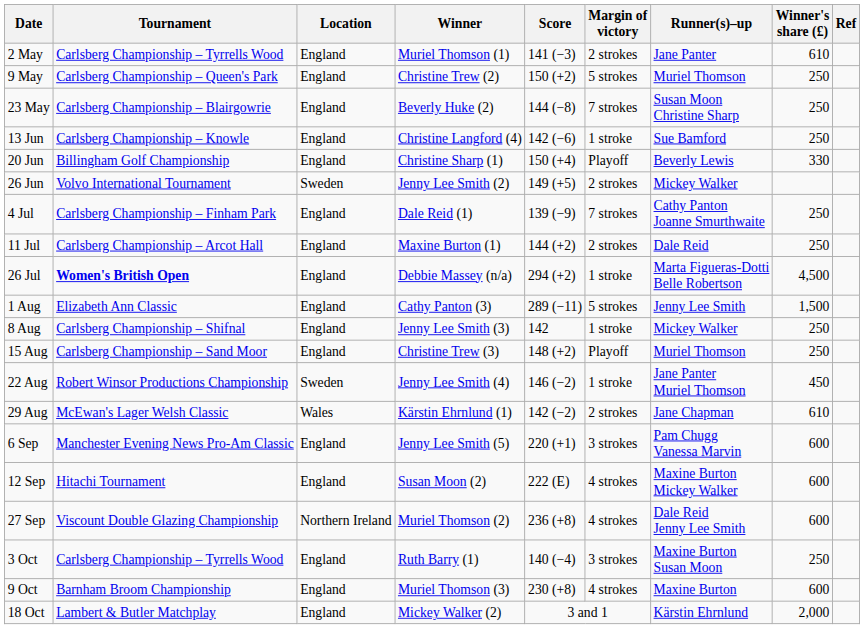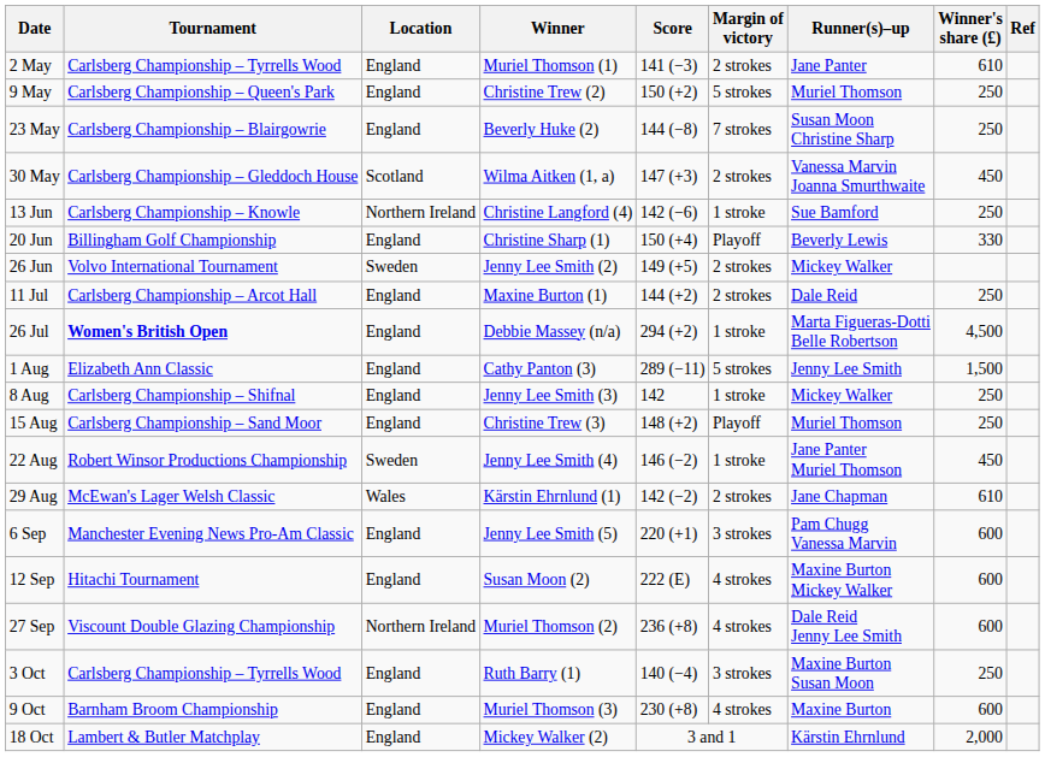 <table class="wikitable sortable" style="font-size:95%">
 <tr>
 <th>Date</th>
 <th>Tournament</th>
 <th>Location</th>
 <th>Winner</th>
 <th>Score</th>
 <th>Margin of<br>victory</th>
 <th class="unsortable">Runner(s)–up</th>
 <th>Winner's<br>share (£)</th>
 <th class="unsortable">Ref</th>
 </tr>
 <tr>
 <td>2 May</td>
 <td><a href='#'>Carlsberg Championship – Tyrrells Wood</a></td>
 <td>England</td>
 <td> <a href='#'>Muriel Thomson</a> (1)</td>
 <td>141 (−3)</td>
 <td>2 strokes</td>
 <td> <a href='#'>Jane Panter</a></td>
 <td align=right>610</td>
 <td></td>
 </tr>
 <tr>
 <td>9 May</td>
 <td><a href='#'>Carlsberg Championship – Queen's Park</a></td>
 <td>England</td>
 <td> <a href='#'>Christine Trew</a> (2)</td>
 <td>150 (+2)</td>
 <td>5 strokes</td>
 <td> <a href='#'>Muriel Thomson</a></td>
 <td align=right>250</td>
 <td></td>
 </tr>
 <tr>
 <td>23 May</td>
 <td><a href='#'>Carlsberg Championship – Blairgowrie</a></td>
 <td>England</td>
 <td> <a href='#'>Beverly Huke</a> (2)</td>
 <td>144 (−8)</td>
 <td>7 strokes</td>
 <td> <a href='#'>Susan Moon</a> <br> <a href='#'>Christine Sharp</a></td>
 <td align=right>250</td>
 <td></td>
 </tr>
 <tr>
+<td>30 May</td>
+<td><a href='#'>Carlsberg Championship – Gleddoch House</a></td>
+<td>Scotland</td>
+<td> <a href='#'>Wilma Aitken</a> (1, a)</td>
+<td>147 (+3)</td>
+<td>2 strokes</td>
+<td> <a href='#'>Vanessa Marvin</a> <br>  <a href='#'>Joanna Smurthwaite</a></td>
+<td align=right>450</td>
+<td></td>
+</tr>
+<tr>
 <td>13 Jun</td>
 <td><a href='#'>Carlsberg Championship – Knowle</a></td>
-<td>England</td>
+<td>Northern Ireland</td>
 <td> <a href='#'>Christine Langford</a> (4)</td>
 <td>142 (−6)</td>
 <td>1 stroke</td>
 <td> <a href='#'>Sue Bamford</a></td>
 <td align=right>250</td>
 <td></td>
 </tr>
 <tr>
 <td>20 Jun</td>
 <td><a href='#'>Billingham Golf Championship</a></td>
 <td>England</td>
 <td> <a href='#'>Christine Sharp</a> (1)</td>
 <td>150 (+4)</td>
 <td>Playoff</td>
 <td> <a href='#'>Beverly Lewis</a></td>
 <td align=right>330</td>
 <td></td>
 </tr>
 <tr>
 <td>26 Jun</td>
 <td><a href='#'>Volvo International Tournament</a></td>
 <td>Sweden</td>
 <td> <a href='#'>Jenny Lee Smith</a> (2)</td>
 <td>149 (+5)</td>
 <td>2 strokes</td>
 <td> <a href='#'>Mickey Walker</a></td>
 <td align=right></td>
-<td></td>
-</tr>
-<tr>
-<td>4 Jul</td>
-<td><a href='#'>Carlsberg Championship – Finham Park</a></td>
-<td>England</td>
-<td> <a href='#'>Dale Reid</a> (1)</td>
-<td>139 (−9)</td>
-<td>7 strokes</td>
-<td> <a href='#'>Cathy Panton</a><br> <a href='#'>Joanne Smurthwaite</a></td>
-<td align=right>250</td>
 <td></td>
 </tr>
 <tr>
 <td>11 Jul</td>
 <td><a href='#'>Carlsberg Championship – Arcot Hall</a></td>
 <td>England</td>
 <td> <a href='#'>Maxine Burton</a> (1)</td>
 <td>144 (+2)</td>
 <td>2 strokes</td>
 <td> <a href='#'>Dale Reid</a></td>
 <td align=right>250</td>
 <td></td>
 </tr>
 <tr>
 <td>26 Jul</td>
 <td><strong><a href='#'>Women's British Open</a></strong></td>
 <td>England</td>
 <td> <a href='#'>Debbie Massey</a> (n/a)</td>
 <td>294 (+2)</td>
 <td>1 stroke</td>
 <td> <a href='#'>Marta Figueras-Dotti</a><br> <a href='#'>Belle Robertson</a></td>
 <td align=right>4,500</td>
 <td></td>
 </tr>
 <tr>
 <td>1 Aug</td>
 <td><a href='#'>Elizabeth Ann Classic</a></td>
 <td>England</td>
 <td> <a href='#'>Cathy Panton</a> (3)</td>
 <td>289 (−11)</td>
 <td>5 strokes</td>
 <td> <a href='#'>Jenny Lee Smith</a></td>
 <td align=right>1,500</td>
 <td></td>
 </tr>
 <tr>
 <td>8 Aug</td>
 <td><a href='#'>Carlsberg Championship – Shifnal</a></td>
 <td>England</td>
 <td> <a href='#'>Jenny Lee Smith</a> (3)</td>
 <td>142</td>
 <td>1 stroke</td>
 <td> <a href='#'>Mickey Walker</a></td>
 <td align=right>250</td>
 <td></td>
 </tr>
 <tr>
 <td>15 Aug</td>
 <td><a href='#'>Carlsberg Championship – Sand Moor</a></td>
 <td>England</td>
 <td> <a href='#'>Christine Trew</a> (3)</td>
 <td>148 (+2)</td>
 <td>Playoff</td>
 <td> <a href='#'>Muriel Thomson</a></td>
 <td align=right>250</td>
 <td></td>
 </tr>
 <tr>
 <td>22 Aug</td>
 <td><a href='#'>Robert Winsor Productions Championship</a></td>
 <td>Sweden</td>
 <td> <a href='#'>Jenny Lee Smith</a> (4)</td>
 <td>146 (−2)</td>
 <td>1 stroke</td>
 <td> <a href='#'>Jane Panter</a> <br>  <a href='#'>Muriel Thomson</a></td>
 <td align=right>450</td>
 <td></td>
 </tr>
 <tr>
 <td>29 Aug</td>
 <td><a href='#'>McEwan's Lager Welsh Classic</a></td>
 <td>Wales</td>
 <td> <a href='#'>Kärstin Ehrnlund</a> (1)</td>
 <td>142 (−2)</td>
 <td>2 strokes</td>
 <td> <a href='#'>Jane Chapman</a></td>
 <td align=right>610</td>
 <td></td>
 </tr>
 <tr>
 <td>6 Sep</td>
 <td><a href='#'>Manchester Evening News Pro-Am Classic</a></td>
 <td>England</td>
 <td> <a href='#'>Jenny Lee Smith</a> (5)</td>
 <td>220 (+1)</td>
 <td>3 strokes</td>
 <td> <a href='#'>Pam Chugg</a> <br>  <a href='#'>Vanessa Marvin</a></td>
 <td align=right>600</td>
 <td></td>
 </tr>
 <tr>
 <td>12 Sep</td>
 <td><a href='#'>Hitachi Tournament</a></td>
 <td>England</td>
 <td> <a href='#'>Susan Moon</a> (2)</td>
 <td>222 (E)</td>
 <td>4 strokes</td>
 <td> <a href='#'>Maxine Burton</a> <br> <a href='#'>Mickey Walker</a></td>
 <td align=right>600</td>
 <td></td>
 </tr>
 <tr>
 <td>27 Sep</td>
 <td><a href='#'>Viscount Double Glazing Championship</a></td>
 <td>Northern Ireland</td>
 <td> <a href='#'>Muriel Thomson</a> (2)</td>
 <td>236 (+8)</td>
 <td>4 strokes</td>
 <td> <a href='#'>Dale Reid</a> <br> <a href='#'>Jenny Lee Smith</a></td>
 <td align=right>600</td>
 <td></td>
 </tr>
 <tr>
 <td>3 Oct</td>
 <td><a href='#'>Carlsberg Championship – Tyrrells Wood</a></td>
 <td>England</td>
 <td> <a href='#'>Ruth Barry</a> (1)</td>
 <td>140 (−4)</td>
 <td>3 strokes</td>
 <td> <a href='#'>Maxine Burton</a> <br> <a href='#'>Susan Moon</a></td>
 <td align=right>250</td>
 <td></td>
 </tr>
 <tr>
 <td>9 Oct</td>
 <td><a href='#'>Barnham Broom Championship</a></td>
 <td>England</td>
 <td> <a href='#'>Muriel Thomson</a> (3)</td>
 <td>230 (+8)</td>
 <td>4 strokes</td>
 <td> <a href='#'>Maxine Burton</a></td>
 <td align=right>600</td>
 <td></td>
 </tr>
 <tr>
 <td>18 Oct</td>
 <td><a href='#'>Lambert & Butler Matchplay</a></td>
 <td>England</td>
 <td> <a href='#'>Mickey Walker</a> (2)</td>
 <td colspan=2 align=center>3 and 1</td>
 <td> <a href='#'>Kärstin Ehrnlund</a></td>
 <td align=right>2,000</td>
 <td></td>
 </tr>
 </table>
